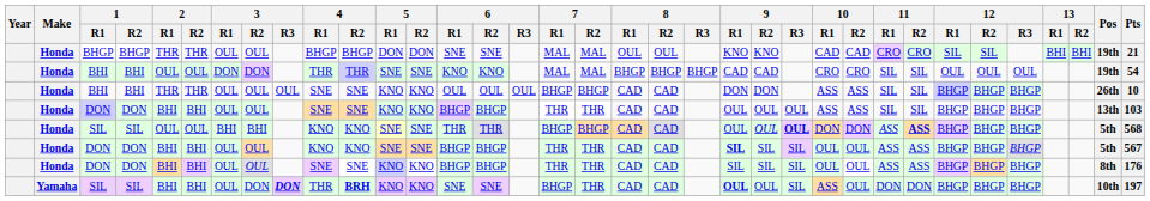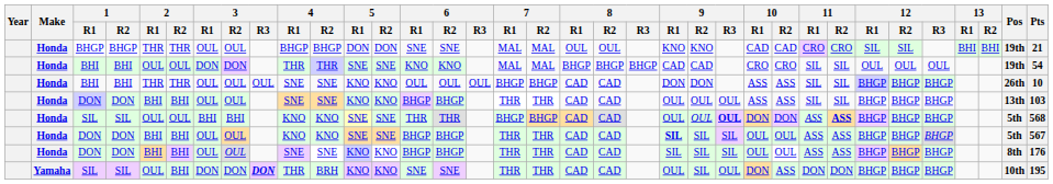 <table class="wikitable" style="text-align:center; font-size:85%;">
 <tr>
 <th rowspan="2">Year</th>
 <th rowspan="2">Make</th>
 <th colspan="2">1</th>
 <th colspan="2">2</th>
 <th colspan="3">3</th>
 <th colspan="2">4</th>
 <th colspan="2">5</th>
 <th colspan="3">6</th>
 <th colspan="2">7</th>
 <th colspan="3">8</th>
 <th colspan="3">9</th>
 <th colspan="2">10</th>
 <th colspan="2">11</th>
 <th colspan="3">12</th>
 <th colspan="2">13</th>
 <th rowspan="2">Pos</th>
 <th rowspan="2">Pts</th>
 </tr>
 <tr>
 <th>R1</th>
 <th>R2</th>
 <th>R1</th>
 <th>R2</th>
 <th>R1</th>
 <th>R2</th>
 <th>R3</th>
 <th>R1</th>
 <th>R2</th>
 <th>R1</th>
 <th>R2</th>
 <th>R1</th>
 <th>R2</th>
 <th>R3</th>
 <th>R1</th>
 <th>R2</th>
 <th>R1</th>
 <th>R2</th>
 <th>R3</th>
 <th>R1</th>
 <th>R2</th>
 <th>R3</th>
 <th>R1</th>
 <th>R2</th>
 <th>R1</th>
 <th>R2</th>
 <th>R1</th>
 <th>R2</th>
 <th>R3</th>
 <th>R1</th>
 <th>R2</th>
 </tr>
 <tr>
 <th></th>
 <th><a href='#'>Honda</a></th>
 <td style="background:#FFFFFF;"><a href='#'>BHGP</a><br></td>
 <td style="background:#FFFFFF;"><a href='#'>BHGP</a><br></td>
 <td><a href='#'>THR</a></td>
 <td><a href='#'>THR</a></td>
 <td><a href='#'>OUL</a></td>
 <td><a href='#'>OUL</a></td>
 <td></td>
 <td><a href='#'>BHGP</a></td>
 <td><a href='#'>BHGP</a></td>
 <td><a href='#'>DON</a></td>
 <td><a href='#'>DON</a></td>
 <td><a href='#'>SNE</a></td>
 <td><a href='#'>SNE</a></td>
 <td></td>
 <td><a href='#'>MAL</a></td>
 <td><a href='#'>MAL</a></td>
 <td><a href='#'>OUL</a></td>
 <td><a href='#'>OUL</a></td>
 <td></td>
 <td><a href='#'>KNO</a></td>
 <td><a href='#'>KNO</a></td>
 <td></td>
 <td><a href='#'>CAD</a></td>
 <td><a href='#'>CAD</a></td>
 <td style="background:#EFCFFF;"><a href='#'>CRO</a><br></td>
 <td style="background:#DFFFDF;"><a href='#'>CRO</a><br></td>
 <td style="background:#DFFFDF;"><a href='#'>SIL</a><br></td>
 <td style="background:#DFFFDF;"><a href='#'>SIL</a><br></td>
 <td></td>
 <td style="background:#DFFFDF;"><a href='#'>BHI</a><br></td>
 <td style="background:#DFFFDF;"><a href='#'>BHI</a><br></td>
 <th>19th</th>
 <th>21</th>
 </tr>
 <tr>
 <th></th>
 <th><a href='#'>Honda</a></th>
 <td style="background:#DFFFDF;"><a href='#'>BHI</a><br></td>
 <td style="background:#DFFFDF;"><a href='#'>BHI</a><br></td>
 <td style="background:#DFFFDF;"><a href='#'>OUL</a><br></td>
 <td style="background:#DFFFDF;"><a href='#'>OUL</a><br></td>
 <td style="background:#DFFFDF;"><a href='#'>DON</a><br></td>
 <td style="background:#EFCFFF;"><a href='#'>DON</a><br></td>
 <td></td>
 <td style="background:#DFFFDF;"><a href='#'>THR</a><br></td>
 <td style="background:#CFCFFF;"><a href='#'>THR</a><br></td>
 <td style="background:#DFFFDF;"><a href='#'>SNE</a><br></td>
 <td style="background:#DFFFDF;"><a href='#'>SNE</a><br></td>
 <td style="background:#DFFFDF;"><a href='#'>KNO</a><br></td>
 <td style="background:#DFFFDF;"><a href='#'>KNO</a><br></td>
 <td></td>
 <td><a href='#'>MAL</a></td>
 <td><a href='#'>MAL</a></td>
 <td><a href='#'>BHGP</a></td>
 <td><a href='#'>BHGP</a></td>
 <td><a href='#'>BHGP</a></td>
 <td><a href='#'>CAD</a></td>
 <td><a href='#'>CAD</a></td>
 <td></td>
 <td><a href='#'>CRO</a></td>
 <td><a href='#'>CRO</a></td>
 <td><a href='#'>SIL</a></td>
 <td><a href='#'>SIL</a></td>
 <td><a href='#'>OUL</a></td>
 <td><a href='#'>OUL</a></td>
 <td><a href='#'>OUL</a></td>
 <td></td>
 <td></td>
 <th>19th</th>
 <th>54</th>
 </tr>
 <tr>
 <th></th>
 <th><a href='#'>Honda</a></th>
 <td><a href='#'>BHI</a></td>
 <td><a href='#'>BHI</a></td>
 <td><a href='#'>THR</a></td>
 <td><a href='#'>THR</a></td>
 <td><a href='#'>OUL</a></td>
 <td><a href='#'>OUL</a></td>
 <td><a href='#'>OUL</a></td>
 <td><a href='#'>SNE</a></td>
 <td><a href='#'>SNE</a></td>
 <td><a href='#'>KNO</a></td>
 <td><a href='#'>KNO</a></td>
 <td><a href='#'>OUL</a></td>
 <td><a href='#'>OUL</a></td>
 <td><a href='#'>OUL</a></td>
 <td><a href='#'>BHGP</a></td>
 <td><a href='#'>BHGP</a></td>
 <td><a href='#'>CAD</a></td>
 <td><a href='#'>CAD</a></td>
 <td></td>
 <td><a href='#'>DON</a></td>
 <td><a href='#'>DON</a></td>
 <td></td>
 <td><a href='#'>ASS</a></td>
 <td><a href='#'>ASS</a></td>
 <td><a href='#'>SIL</a></td>
 <td><a href='#'>SIL</a></td>
 <td style="background:#CFCFFF;"><a href='#'>BHGP</a><br></td>
 <td style="background:#DFFFDF;"><a href='#'>BHGP</a><br></td>
 <td style="background:#DFFFDF;"><a href='#'>BHGP</a><br></td>
 <td></td>
 <td></td>
 <th>26th</th>
 <th>10</th>
 </tr>
 <tr>
 <th></th>
 <th><a href='#'>Honda</a></th>
 <td style="background:#CFCFFF;"><a href='#'>DON</a><br></td>
 <td style="background:#DFFFDF;"><a href='#'>DON</a><br></td>
 <td style="background:#DFFFDF;"><a href='#'>BHI</a><br></td>
 <td style="background:#DFFFDF;"><a href='#'>BHI</a><br></td>
 <td style="background:#DFFFDF;"><a href='#'>OUL</a><br></td>
 <td style="background:#DFFFDF;"><a href='#'>OUL</a><br></td>
 <td></td>
 <td style="background:#FFDF9F;"><a href='#'>SNE</a><br></td>
 <td style="background:#FFDF9F;"><a href='#'>SNE</a><br></td>
 <td style="background:#DFFFDF;"><a href='#'>KNO</a><br></td>
 <td style="background:#DFFFDF;"><a href='#'>KNO</a><br></td>
 <td style="background:#EFCFFF;"><a href='#'>BHGP</a><br></td>
 <td style="background:#DFFFDF;"><a href='#'>BHGP</a><br></td>
 <td></td>
 <td style="background:#FFFFFF;"><a href='#'>THR</a><br></td>
 <td style="background:#FFFFFF;"><a href='#'>THR</a><br></td>
 <td><a href='#'>CAD</a></td>
 <td><a href='#'>CAD</a></td>
 <td></td>
 <td><a href='#'>OUL</a></td>
 <td><a href='#'>OUL</a></td>
 <td><a href='#'>OUL</a></td>
 <td><a href='#'>ASS</a></td>
 <td><a href='#'>ASS</a></td>
 <td><a href='#'>SIL</a></td>
 <td><a href='#'>SIL</a></td>
 <td><a href='#'>BHGP</a></td>
 <td><a href='#'>BHGP</a></td>
 <td><a href='#'>BHGP</a></td>
 <td></td>
 <td></td>
 <th>13th</th>
 <th>103</th>
 </tr>
 <tr>
 <th></th>
 <th><a href='#'>Honda</a></th>
 <td style="background:#DFFFDF;"><a href='#'>SIL</a><br></td>
 <td style="background:#DFFFDF;"><a href='#'>SIL</a><br></td>
 <td style="background:#DFFFDF;"><a href='#'>OUL</a><br></td>
 <td style="background:#DFFFDF;"><a href='#'>OUL</a><br></td>
 <td style="background:#DFFFDF;"><a href='#'>BHI</a><br></td>
 <td style="background:#DFFFDF;"><a href='#'>BHI</a><br></td>
 <td></td>
 <td style="background:#DFFFDF;"><a href='#'>KNO</a><br></td>
 <td style="background:#DFFFDF;"><a href='#'>KNO</a><br></td>
 <td style="background:#FFFFBF;"><a href='#'>SNE</a><br></td>
 <td style="background:#DFFFDF;"><a href='#'>SNE</a><br></td>
 <td style="background:#DFFFDF;"><a href='#'>THR</a><br></td>
 <td style="background:#DFDFDF;"><a href='#'>THR</a><br></td>
 <td></td>
 <td style="background:#DFFFDF;"><a href='#'>BHGP</a><br></td>
 <td style="background:#FFDF9F;"><a href='#'>BHGP</a><br></td>
 <td style="background:#FFDF9F;"><a href='#'>CAD</a><br></td>
 <td style="background:#DFDFDF;"><a href='#'>CAD</a><br></td>
 <td></td>
 <td style="background:#DFFFDF;"><a href='#'>OUL</a><br></td>
 <td style="background:#DFFFDF;"><em><a href='#'>OUL</a></em><br></td>
 <td style="background:#EFCFFF;"><strong><a href='#'>OUL</a></strong><br></td>
 <td style="background:#FFDF9F;"><a href='#'>DON</a><br></td>
 <td style="background:#EFCFFF;"><a href='#'>DON</a><br></td>
 <td style="background:#DFFFDF;"><em><a href='#'>ASS</a></em><br></td>
 <td style="background:#FFDF9F;"><strong><a href='#'>ASS</a></strong><br></td>
 <td style="background:#EFCFFF;"><a href='#'>BHGP</a><br></td>
 <td style="background:#DFFFDF;"><a href='#'>BHGP</a><br></td>
 <td style="background:#DFFFDF;"><a href='#'>BHGP</a><br></td>
 <td></td>
 <td></td>
 <th>5th</th>
 <th>568</th>
 </tr>
 <tr>
 <th></th>
 <th><a href='#'>Honda</a></th>
 <td style="background:#DFFFDF;"><a href='#'>DON</a><br></td>
 <td style="background:#DFFFDF;"><a href='#'>DON</a><br></td>
 <td style="background:#DFFFDF;"><a href='#'>BHI</a><br></td>
 <td style="background:#DFFFDF;"><a href='#'>BHI</a><br></td>
 <td style="background:#DFFFDF;"><a href='#'>OUL</a><br></td>
 <td style="background:#FFDF9F;"><a href='#'>OUL</a><br></td>
 <td></td>
 <td style="background:#DFFFDF;"><a href='#'>KNO</a><br></td>
 <td style="background:#DFFFDF;"><a href='#'>KNO</a><br></td>
 <td style="background:#FFDF9F;"><a href='#'>SNE</a><br></td>
 <td style="background:#FFDF9F;"><a href='#'>SNE</a><br></td>
 <td style="background:#DFFFDF;"><a href='#'>BHGP</a><br></td>
 <td style="background:#DFFFDF;"><a href='#'>BHGP</a><br></td>
 <td></td>
 <td style="background:#DFFFDF;"><a href='#'>THR</a><br></td>
 <td style="background:#DFFFDF;"><a href='#'>THR</a><br></td>
 <td style="background:#DFFFDF;"><a href='#'>CAD</a><br></td>
 <td style="background:#DFFFDF;"><a href='#'>CAD</a><br></td>
 <td></td>
 <td style="background:#DFFFDF;"><strong><a href='#'>SIL</a></strong><br></td>
 <td style="background:#DFFFDF;"><a href='#'>SIL</a><br></td>
 <td style="background:#EFCFFF;"><a href='#'>SIL</a><br></td>
 <td style="background:#DFFFDF;"><a href='#'>OUL</a><br></td>
 <td style="background:#DFFFDF;"><a href='#'>OUL</a><br></td>
 <td style="background:#DFFFDF;"><a href='#'>ASS</a><br></td>
 <td style="background:#DFFFDF;"><a href='#'>ASS</a><br></td>
 <td style="background:#DFFFDF;"><a href='#'>BHGP</a><br></td>
 <td style="background:#DFFFDF;"><a href='#'>BHGP</a><br></td>
 <td style="background:#DFDFDF;"><em><a href='#'>BHGP</a></em><br></td>
 <td></td>
 <td></td>
 <th>5th</th>
 <th>567</th>
 </tr>
 <tr>
 <th></th>
 <th><a href='#'>Honda</a></th>
 <td style="background:#DFFFDF;"><a href='#'>DON</a><br></td>
 <td style="background:#DFFFDF;"><a href='#'>DON</a><br></td>
 <td style="background:#FFDF9F;"><a href='#'>BHI</a><br></td>
 <td style="background:#EFCFFF;"><a href='#'>BHI</a><br></td>
 <td style="background:#DFFFDF;"><a href='#'>OUL</a><br></td>
 <td style="background:#DFDFDF;"><em><a href='#'>OUL</a></em><br></td>
 <td></td>
 <td style="background:#EFCFFF;"><a href='#'>SNE</a><br></td>
 <td style="background:#FFFFFF;"><a href='#'>SNE</a><br></td>
 <td style="background:#CFCFFF;"><a href='#'>KNO</a><br></td>
 <td style="background:#FFFFFF;"><a href='#'>KNO</a><br></td>
 <td style="background:#DFFFDF;"><a href='#'>BHGP</a><br></td>
 <td style="background:#DFFFDF;"><a href='#'>BHGP</a><br></td>
 <td></td>
 <td style="background:#DFFFDF;"><a href='#'>THR</a><br></td>
 <td style="background:#DFFFDF;"><a href='#'>THR</a><br></td>
 <td style="background:#DFFFDF;"><a href='#'>CAD</a><br></td>
 <td style="background:#DFFFDF;"><a href='#'>CAD</a><br></td>
 <td></td>
 <td style="background:#DFFFDF;"><a href='#'>SIL</a><br></td>
 <td style="background:#DFFFDF;"><a href='#'>SIL</a><br></td>
 <td style="background:#DFFFDF;"><a href='#'>SIL</a><br></td>
 <td style="background:#DFFFDF;"><a href='#'>OUL</a><br></td>
 <td style="background:#FFFFFF;"><a href='#'>OUL</a><br></td>
 <td style="background:#DFFFDF;"><a href='#'>ASS</a><br></td>
 <td style="background:#DFFFDF;"><a href='#'>ASS</a><br></td>
 <td style="background:#EFCFFF;"><a href='#'>BHGP</a><br></td>
 <td style="background:#FFDF9F;"><a href='#'>BHGP</a><br></td>
 <td style="background:#DFFFDF;"><a href='#'>BHGP</a><br></td>
 <td></td>
 <td></td>
 <th>8th</th>
 <th>176</th>
 </tr>
 <tr>
 <th></th>
 <th><a href='#'>Yamaha</a></th>
 <td style="background:#EFCFFF;"><a href='#'>SIL</a><br></td>
 <td style="background:#EFCFFF;"><a href='#'>SIL</a><br></td>
+<td style="background:#DFFFDF;"><a href='#'>OUL</a><br></td>
 <td style="background:#DFFFDF;"><a href='#'>BHI</a><br></td>
-<td style="background:#DFFFDF;"><a href='#'>BHI</a><br></td>
-<td style="background:#DFFFDF;"><a href='#'>OUL</a><br></td>
+<td style="background:#DFFFDF;"><a href='#'>DON</a><br></td>
 <td style="background:#DFFFDF;"><a href='#'>DON</a><br></td>
 <td style="background:#EFCFFF;"><strong><em><a href='#'>DON</a></em><br></strong></td>
 <td style="background:#DFFFDF;"><a href='#'>THR</a><br></td>
-<td style="background:#DFFFDF;"><strong><a href='#'>BRH</a><br></strong></td>
+<td style="background:#DFFFDF;"><a href='#'>BRH</a><br></td>
 <td style="background:#EFCFFF;"><a href='#'>KNO</a><br></td>
 <td style="background:#EFCFFF;"><a href='#'>KNO</a><br></td>
 <td style="background:#DFFFDF;"><a href='#'>SNE</a><br></td>
 <td style="background:#EFCFFF;"><a href='#'>SNE</a><br></td>
 <td></td>
-<td style="background:#DFFFDF;"><a href='#'>BHGP</a><br></td>
+<td style="background:#DFFFDF;"><a href='#'>THR</a><br></td>
 <td style="background:#DFFFDF;"><a href='#'>THR</a><br></td>
 <td style="background:#DFFFDF;"><a href='#'>CAD</a><br></td>
 <td style="background:#DFFFDF;"><a href='#'>CAD</a><br></td>
 <td></td>
-<td style="background:#DFFFDF;"><strong><a href='#'>OUL</a><br></strong></td>
 <td style="background:#DFFFDF;"><a href='#'>OUL</a><br></td>
 <td style="background:#DFFFDF;"><a href='#'>SIL</a><br></td>
-<td style="background:#FFDF9F;"><a href='#'>ASS</a><br></td>
 <td style="background:#DFFFDF;"><a href='#'>OUL</a><br></td>
+<td style="background:#FFDF9F;"><a href='#'>DON</a><br></td>
+<td style="background:#DFFFDF;"><a href='#'>ASS</a><br></td>
 <td style="background:#DFFFDF;"><a href='#'>DON</a><br></td>
 <td style="background:#DFFFDF;"><a href='#'>DON</a><br></td>
 <td style="background:#DFFFDF;"><a href='#'>BHGP</a><br></td>
 <td style="background:#DFFFDF;"><a href='#'>BHGP</a><br></td>
 <td style="background:#DFFFDF;"><a href='#'>BHGP</a><br></td>
 <td></td>
 <td></td>
 <th>10th</th>
-<th>197</th>
+<th>195</th>
 </tr>
 </table>
